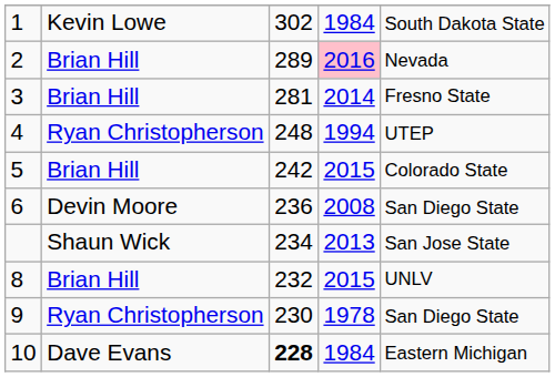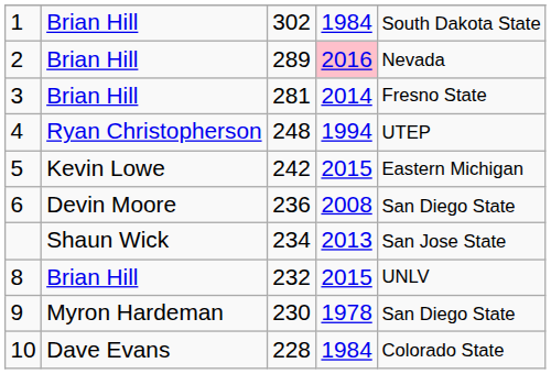 <table class="wikitable">
 <tr>
 </tr>
 <tr>
 <td>1</td>
-<td>Kevin Lowe</td>
+<td><a href='#'>Brian Hill</a></td>
 <td>302</td>
 <td><a href='#'>1984</a></td>
 <td style="font-size:80%;">South Dakota State</td>
 </tr>
 <tr>
 <td>2</td>
 <td><a href='#'>Brian Hill</a></td>
 <td>289</td>
 <td style="background: pink;"><a href='#'>2016</a></td>
 <td style="font-size:80%;">Nevada</td>
 </tr>
 <tr>
 <td>3</td>
 <td><a href='#'>Brian Hill</a></td>
 <td>281</td>
 <td><a href='#'>2014</a></td>
 <td style="font-size:80%;">Fresno State</td>
 </tr>
 <tr>
 <td>4</td>
 <td><a href='#'>Ryan Christopherson</a></td>
 <td>248</td>
 <td><a href='#'>1994</a></td>
 <td style="font-size:80%;">UTEP</td>
 </tr>
 <tr>
 <td>5</td>
-<td><a href='#'>Brian Hill</a></td>
+<td>Kevin Lowe</td>
 <td>242</td>
 <td><a href='#'>2015</a></td>
-<td style="font-size:80%;">Colorado State</td>
+<td style="font-size:80%;">Eastern Michigan</td>
 </tr>
 <tr>
 <td>6</td>
 <td>Devin Moore</td>
 <td>236</td>
 <td><a href='#'>2008</a></td>
 <td style="font-size:80%;">San Diego State</td>
 </tr>
 <tr>
 <td></td>
 <td>Shaun Wick</td>
 <td>234</td>
 <td><a href='#'>2013</a></td>
 <td style="font-size:80%;">San Jose State</td>
 </tr>
 <tr>
 <td>8</td>
 <td><a href='#'>Brian Hill</a></td>
 <td>232</td>
 <td><a href='#'>2015</a></td>
 <td style="font-size:80%;">UNLV</td>
 </tr>
 <tr>
 <td>9</td>
-<td><a href='#'>Ryan Christopherson</a></td>
+<td>Myron Hardeman</td>
 <td>230</td>
 <td><a href='#'>1978</a></td>
 <td style="font-size:80%;">San Diego State</td>
 </tr>
 <tr>
 <td>10</td>
 <td>Dave Evans</td>
-<td><strong>228</strong></td>
+<td>228</td>
 <td><a href='#'>1984</a></td>
-<td style="font-size:80%;">Eastern Michigan</td>
+<td style="font-size:80%;">Colorado State</td>
 </tr>
 </table>
